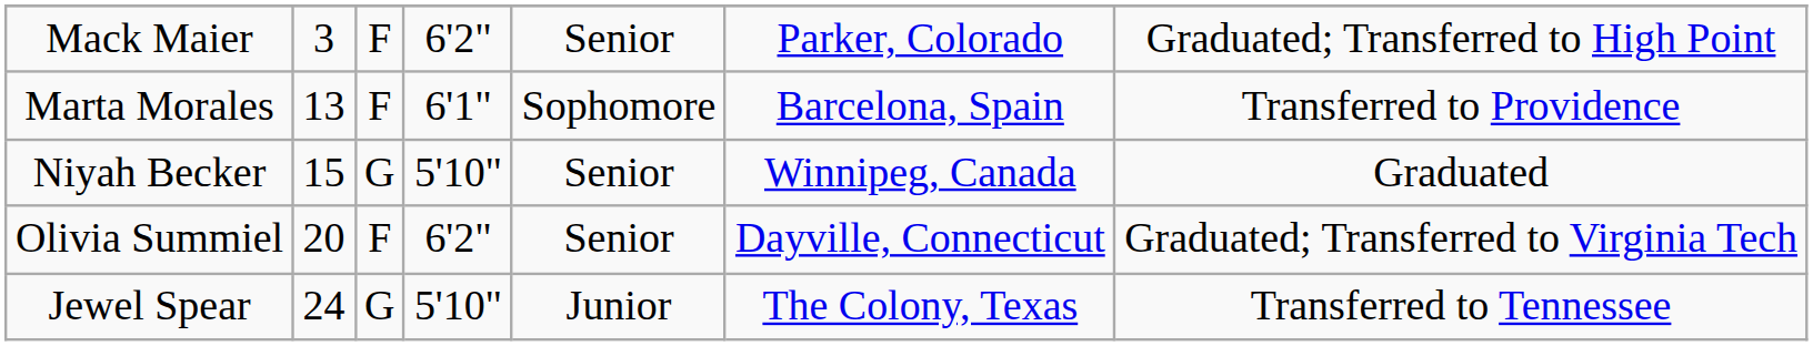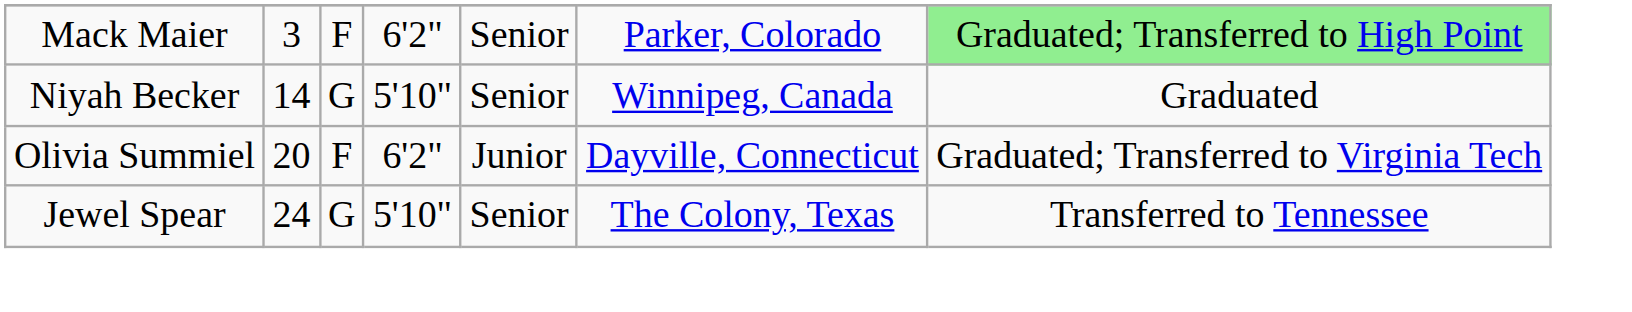 <table class="wikitable sortable" border="1" style="text-align: center;">
 <tr align=center>
 </tr>
 <tr>
 <td>Mack Maier</td>
 <td>3</td>
 <td>F</td>
 <td>6'2"</td>
 <td>Senior</td>
 <td><a href='#'>Parker, Colorado</a></td>
-<td>Graduated; Transferred to <a href='#'>High Point</a></td>
-</tr>
-<tr>
-<td>Marta Morales</td>
-<td>13</td>
-<td>F</td>
-<td>6'1"</td>
-<td>Sophomore</td>
-<td><a href='#'>Barcelona, Spain</a></td>
-<td>Transferred to <a href='#'>Providence</a></td>
+<td style="background: lightgreen;">Graduated; Transferred to <a href='#'>High Point</a></td>
 </tr>
 <tr>
 <td>Niyah Becker</td>
-<td>15</td>
+<td>14</td>
 <td>G</td>
 <td>5'10"</td>
 <td>Senior</td>
 <td><a href='#'>Winnipeg, Canada</a></td>
 <td>Graduated</td>
 </tr>
 <tr>
 <td>Olivia Summiel</td>
 <td>20</td>
 <td>F</td>
 <td>6'2"</td>
-<td>Senior</td>
+<td>Junior</td>
 <td><a href='#'>Dayville, Connecticut</a></td>
 <td>Graduated; Transferred to <a href='#'>Virginia Tech</a></td>
 </tr>
 <tr>
 <td>Jewel Spear</td>
 <td>24</td>
 <td>G</td>
 <td>5'10"</td>
-<td>Junior</td>
+<td>Senior</td>
 <td><a href='#'>The Colony, Texas</a></td>
 <td>Transferred to <a href='#'>Tennessee</a></td>
 </tr>
 </table>
